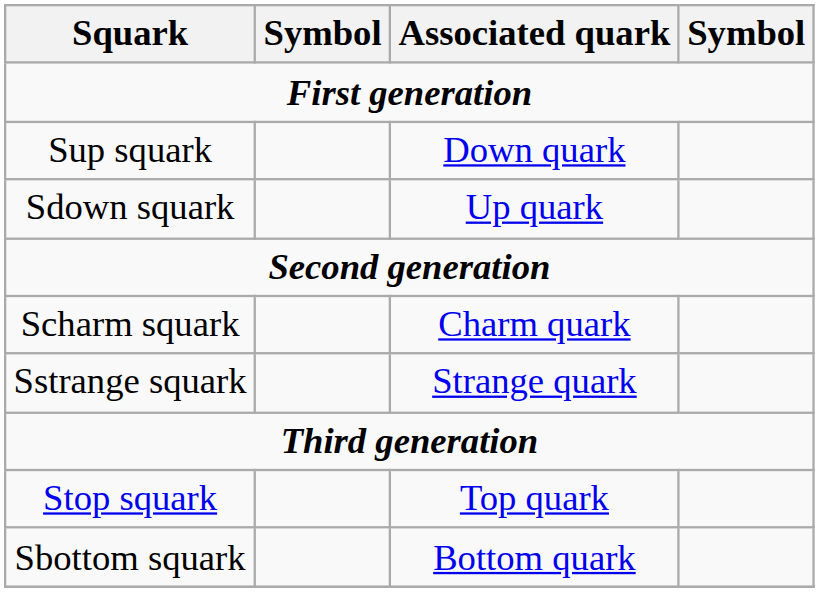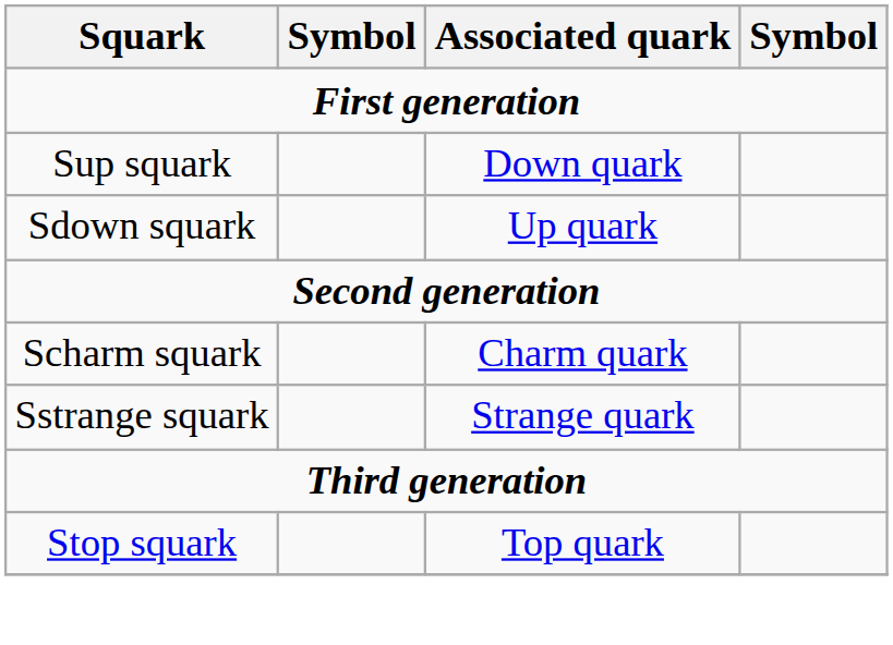 <table class=wikitable style="text-align:center;">
 <tr>
 <th>Squark</th>
 <th>Symbol</th>
 <th>Associated quark</th>
 <th>Symbol</th>
 </tr>
 <tr>
 <td colspan="4"><strong><em>First generation</em></strong></td>
 </tr>
 <tr>
 <td>Sup squark</td>
 <td></td>
 <td><a href='#'>Down quark</a></td>
 <td></td>
 </tr>
 <tr>
 <td>Sdown squark</td>
 <td></td>
 <td><a href='#'>Up quark</a></td>
 <td></td>
 </tr>
 <tr>
 <td colspan="4"><strong><em>Second generation</em></strong></td>
 </tr>
 <tr>
 <td>Scharm squark</td>
 <td></td>
 <td><a href='#'>Charm quark</a></td>
 <td></td>
 </tr>
 <tr>
 <td>Sstrange squark</td>
 <td></td>
 <td><a href='#'>Strange quark</a></td>
 <td></td>
 </tr>
 <tr>
 <td colspan="4"><strong><em>Third generation</em></strong></td>
 </tr>
 <tr>
 <td><a href='#'>Stop squark</a></td>
 <td></td>
 <td><a href='#'>Top quark</a></td>
 <td></td>
 </tr>
 <tr>
-<td>Sbottom squark</td>
-<td></td>
-<td><a href='#'>Bottom quark</a></td>
-<td></td>
-</tr>
-<tr>
 </tr>
 </table>
